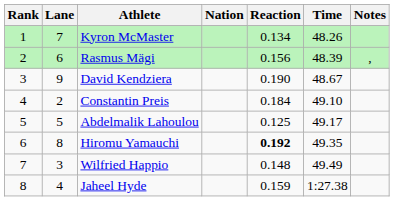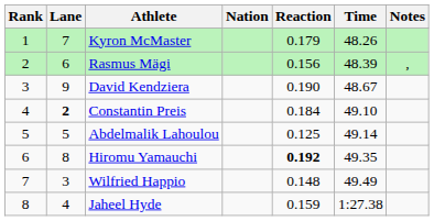 <table class="wikitable sortable" style="text-align:center">
 <tr>
 <th>Rank</th>
 <th>Lane</th>
 <th>Athlete</th>
 <th>Nation</th>
 <th>Reaction</th>
 <th>Time</th>
 <th>Notes</th>
 </tr>
 <tr bgcolor=bbf3bb>
 <td>1</td>
 <td>7</td>
 <td align="left"><a href='#'>Kyron McMaster</a></td>
 <td align="left"></td>
-<td>0.134</td>
+<td>0.179</td>
 <td>48.26</td>
 <td></td>
 </tr>
 <tr bgcolor=bbf3bb>
 <td>2</td>
 <td>6</td>
 <td align="left"><a href='#'>Rasmus Mägi</a></td>
 <td align="left"></td>
 <td>0.156</td>
 <td>48.39</td>
 <td>, </td>
 </tr>
 <tr>
 <td>3</td>
 <td>9</td>
 <td align="left"><a href='#'>David Kendziera</a></td>
 <td align="left"></td>
 <td>0.190</td>
 <td>48.67</td>
 <td></td>
 </tr>
 <tr>
 <td>4</td>
-<td>2</td>
+<td><strong>2</strong></td>
 <td align="left"><a href='#'>Constantin Preis</a></td>
 <td align="left"></td>
 <td>0.184</td>
 <td>49.10</td>
 <td></td>
 </tr>
 <tr>
 <td>5</td>
 <td>5</td>
 <td align="left"><a href='#'>Abdelmalik Lahoulou</a></td>
 <td align="left"></td>
 <td>0.125</td>
-<td>49.17</td>
+<td>49.14</td>
 <td></td>
 </tr>
 <tr>
 <td>6</td>
 <td>8</td>
 <td align="left"><a href='#'>Hiromu Yamauchi</a></td>
 <td align="left"></td>
 <td><strong>0.192</strong></td>
 <td>49.35</td>
 <td></td>
 </tr>
 <tr>
 <td>7</td>
 <td>3</td>
 <td align="left"><a href='#'>Wilfried Happio</a></td>
 <td align="left"></td>
 <td>0.148</td>
 <td>49.49</td>
 <td></td>
 </tr>
 <tr>
 <td>8</td>
 <td>4</td>
 <td align="left"><a href='#'>Jaheel Hyde</a></td>
 <td align="left"></td>
 <td>0.159</td>
 <td>1:27.38</td>
 <td></td>
 </tr>
 </table>
